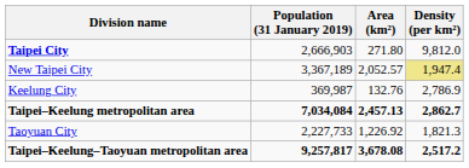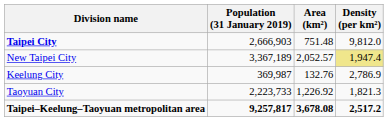 <table class="wikitable">
 <tr>
 <th>Division name</th>
 <th>Population<br>(31 January 2019)</th>
 <th>Area<br>(km²)</th>
 <th>Density<br>(per km²)</th>
 </tr>
 <tr>
 <td><strong><a href='#'>Taipei City</a></strong></td>
 <td align=right>2,666,903</td>
-<td align="right">271.80</td>
+<td align="right">751.48</td>
 <td align=right>9,812.0</td>
 </tr>
 <tr>
 <td><a href='#'>New Taipei City</a></td>
 <td align=right>3,367,189</td>
 <td align="right">2,052.57</td>
 <td align=right style="background: khaki;">1,947.4</td>
 </tr>
 <tr>
 <td><a href='#'>Keelung City</a></td>
 <td align=right>369,987</td>
 <td align="right">132.76</td>
 <td align=right>2,786.9</td>
 </tr>
 <tr>
-<td><strong>Taipei–Keelung metropolitan area</strong></td>
-<td align=right><strong>7,034,084</strong></td>
-<td align=right><strong>2,457.13 </strong></td>
-<td align=right><strong>2,862.7</strong></td>
-</tr>
-<tr>
 <td><a href='#'>Taoyuan City</a></td>
-<td align=right>2,227,733</td>
+<td align=right>2,223,733</td>
 <td align="right">1,226.92</td>
 <td align=right>1,821.3</td>
 </tr>
 <tr>
 <td><strong>Taipei–Keelung–Taoyuan metropolitan area</strong></td>
 <td align=right><strong>9,257,817</strong></td>
 <td align=right><strong>3,678.08 </strong></td>
 <td align=right><strong>2,517.2</strong></td>
 </tr>
 </table>
